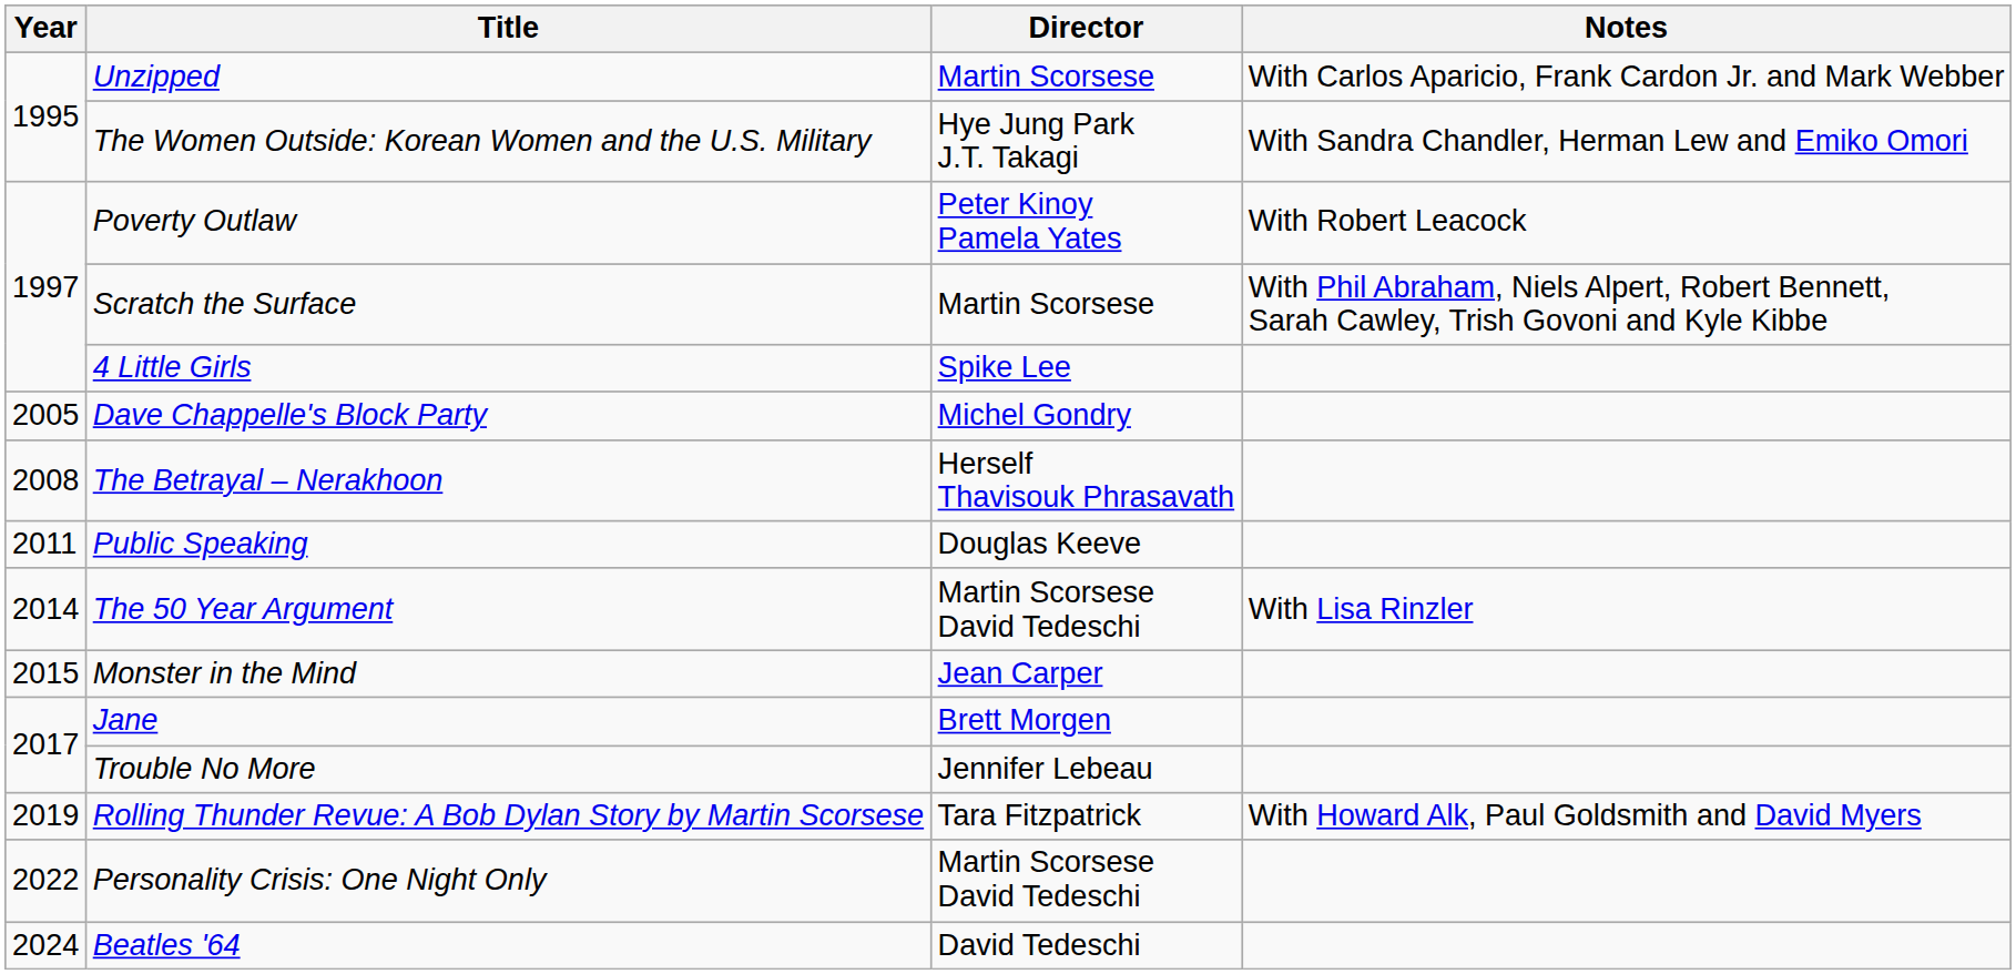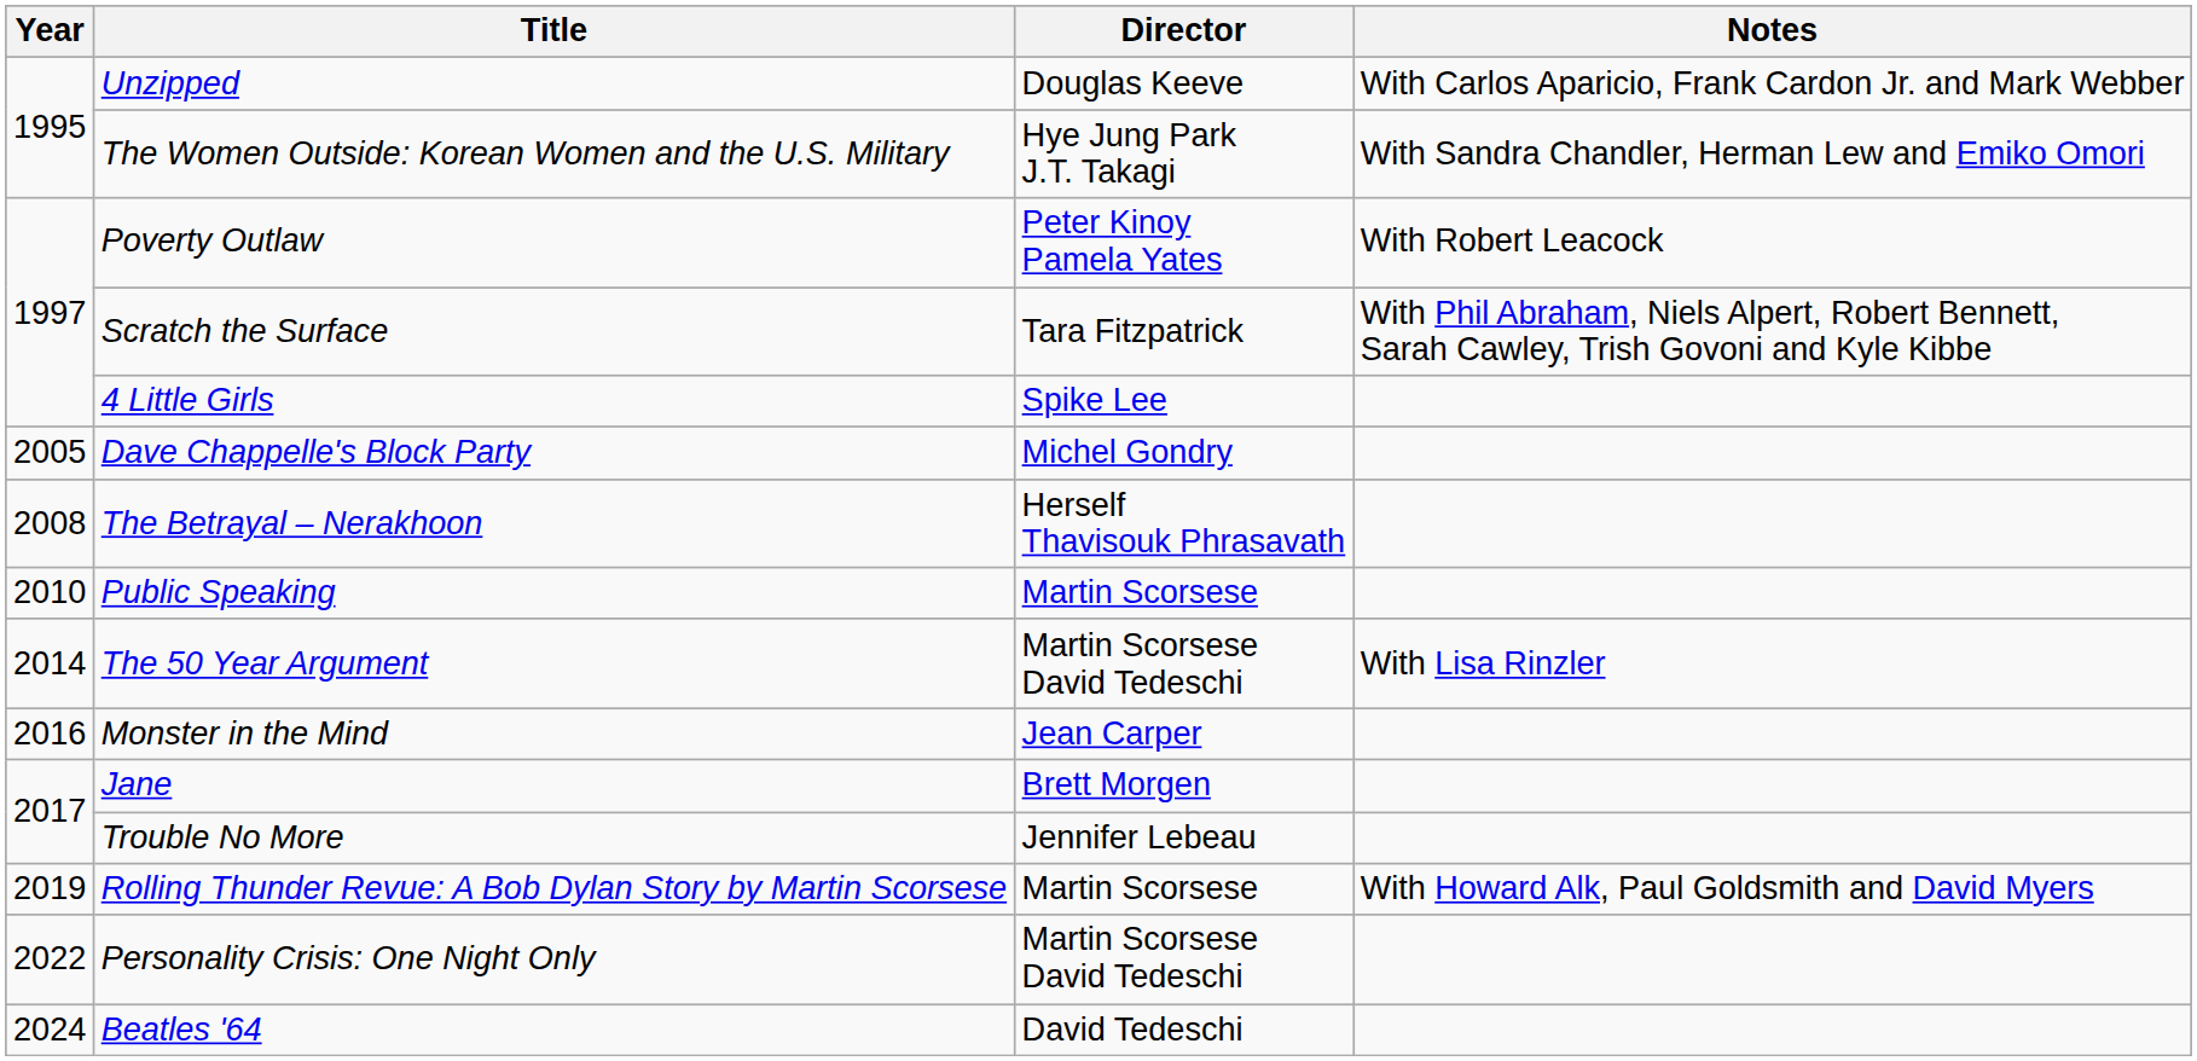 <table class="wikitable">
 <tr>
 <th>Year</th>
 <th>Title</th>
 <th>Director</th>
 <th>Notes</th>
 </tr>
 <tr>
 <td rowspan=2>1995</td>
 <td><em><a href='#'>Unzipped</a></em></td>
-<td><a href='#'>Martin Scorsese</a></td>
+<td>Douglas Keeve</td>
 <td>With Carlos Aparicio, Frank Cardon Jr. and Mark Webber</td>
 </tr>
 <tr>
 <td><em>The Women Outside: Korean Women and the U.S. Military</em></td>
 <td>Hye Jung Park<br>J.T. Takagi</td>
 <td>With Sandra Chandler, Herman Lew and <a href='#'>Emiko Omori</a></td>
 </tr>
 <tr>
 <td rowspan=3>1997</td>
 <td><em>Poverty Outlaw</em></td>
 <td><a href='#'>Peter Kinoy</a><br><a href='#'>Pamela Yates</a></td>
 <td>With Robert Leacock</td>
 </tr>
 <tr>
 <td><em>Scratch the Surface</em></td>
-<td>Martin Scorsese</td>
+<td>Tara Fitzpatrick</td>
 <td>With <a href='#'>Phil Abraham</a>, Niels Alpert, Robert Bennett,<br>Sarah Cawley, Trish Govoni and Kyle Kibbe</td>
 </tr>
 <tr>
 <td><em><a href='#'>4 Little Girls</a></em></td>
 <td><a href='#'>Spike Lee</a></td>
 <td></td>
 </tr>
 <tr>
 <td>2005</td>
 <td><em><a href='#'>Dave Chappelle's Block Party</a></em></td>
 <td><a href='#'>Michel Gondry</a></td>
 <td></td>
 </tr>
 <tr>
 <td>2008</td>
 <td><em><a href='#'>The Betrayal – Nerakhoon</a></em></td>
 <td>Herself<br><a href='#'>Thavisouk Phrasavath</a></td>
 <td></td>
 </tr>
 <tr>
-<td>2011</td>
+<td>2010</td>
 <td><em><a href='#'>Public Speaking</a></em></td>
-<td>Douglas Keeve</td>
+<td><a href='#'>Martin Scorsese</a></td>
 <td></td>
 </tr>
 <tr>
 <td>2014</td>
 <td><em><a href='#'>The 50 Year Argument</a></em></td>
 <td>Martin Scorsese<br>David Tedeschi</td>
 <td>With <a href='#'>Lisa Rinzler</a></td>
 </tr>
 <tr>
-<td>2015</td>
+<td>2016</td>
 <td><em>Monster in the Mind</em></td>
 <td><a href='#'>Jean Carper</a></td>
 <td></td>
 </tr>
 <tr>
 <td rowspan=2>2017</td>
 <td><em><a href='#'>Jane</a></em></td>
 <td><a href='#'>Brett Morgen</a></td>
 <td></td>
 </tr>
 <tr>
 <td><em>Trouble No More</em></td>
 <td>Jennifer Lebeau</td>
 <td></td>
 </tr>
 <tr>
 <td>2019</td>
 <td><em><a href='#'>Rolling Thunder Revue: A Bob Dylan Story by Martin Scorsese</a></em></td>
-<td>Tara Fitzpatrick</td>
+<td>Martin Scorsese</td>
 <td>With <a href='#'>Howard Alk</a>, Paul Goldsmith and <a href='#'>David Myers</a></td>
 </tr>
 <tr>
 <td>2022</td>
 <td><em>Personality Crisis: One Night Only</em></td>
 <td>Martin Scorsese<br>David Tedeschi</td>
 <td></td>
 </tr>
 <tr>
 <td>2024</td>
 <td><em><a href='#'>Beatles '64</a></em></td>
 <td>David Tedeschi</td>
 <td></td>
 </tr>
 </table>
